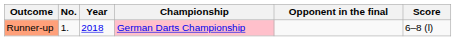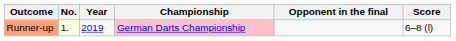 <table class="sortable wikitable">
 <tr>
 <th style="width:80px;">Outcome</th>
 <th style="width:20px;">No.</th>
 <th style="width:50px;">Year</th>
 <th style="width:250px;">Championship</th>
 <th style="width:200px;">Opponent in the final</th>
 <th style="width:70px;">Score</th>
 </tr>
 <tr style>
 <td style="background:#ffa07a;">Runner-up</td>
-<td>1.</td>
-<td><a href='#'>2018</a></td>
+<td style="background: lightyellow;">1.</td>
+<td><a href='#'>2019</a></td>
 <td style="background: pink;"><a href='#'>German Darts Championship</a></td>
 <td></td>
 <td>6–8 (l)</td>
 </tr>
 </table>
